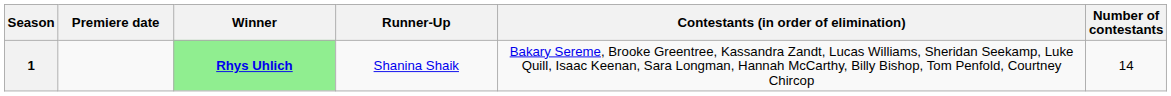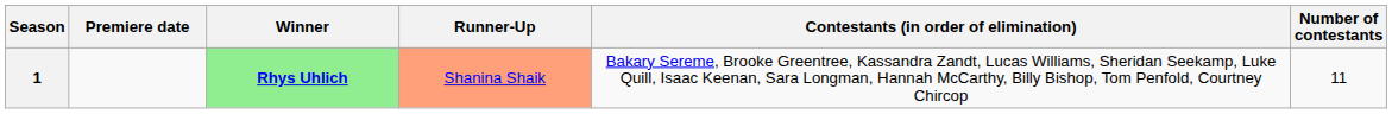 <table class="wikitable" style="font-size:90%; width:100%; text-align: center;">
 <tr>
 <th style="width:3%;">Season</th>
 <th style="width:10%;">Premiere date</th>
 <th width=14%>Winner</th>
 <th width=14%>Runner-Up</th>
 <th style="width:51%;">Contestants (in order of elimination)</th>
 <th style="width:4%;">Number of contestants</th>
 </tr>
 <tr>
 <th>1</th>
 <td></td>
 <td style="background: lightgreen;"><strong><a href='#'>Rhys Uhlich</a></strong></td>
-<td><a href='#'>Shanina Shaik</a></td>
+<td style="background: lightsalmon;"><a href='#'>Shanina Shaik</a></td>
 <td><a href='#'>Bakary Sereme</a>, Brooke Greentree, Kassandra Zandt, Lucas Williams, Sheridan Seekamp, Luke Quill, Isaac Keenan, Sara Longman, Hannah McCarthy, Billy Bishop, Tom Penfold, Courtney Chircop</td>
-<td>14</td>
+<td>11</td>
 </tr>
 </table>
